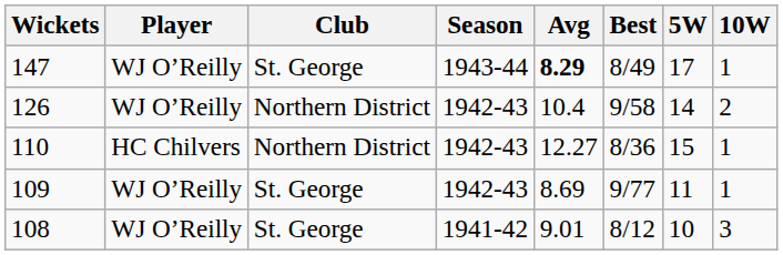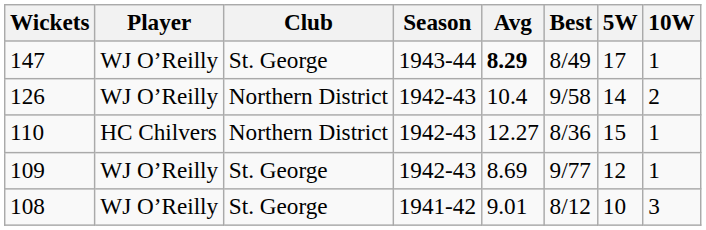 <table class="wikitable">
 <tr>
 <th>Wickets</th>
 <th>Player</th>
 <th>Club</th>
 <th>Season</th>
 <th>Avg</th>
 <th>Best</th>
 <th>5W</th>
 <th>10W</th>
 </tr>
 <tr>
 <td>147</td>
 <td>WJ O’Reilly</td>
 <td>St. George</td>
 <td>1943-44</td>
 <td><strong>8.29</strong></td>
 <td>8/49</td>
 <td>17</td>
 <td>1</td>
 </tr>
 <tr>
 <td>126</td>
 <td>WJ O’Reilly</td>
 <td>Northern District</td>
 <td>1942-43</td>
 <td>10.4</td>
 <td>9/58</td>
 <td>14</td>
 <td>2</td>
 </tr>
 <tr>
 <td>110</td>
 <td>HC Chilvers</td>
 <td>Northern District</td>
 <td>1942-43</td>
 <td>12.27</td>
 <td>8/36</td>
 <td>15</td>
 <td>1</td>
 </tr>
 <tr>
 <td>109</td>
 <td>WJ O’Reilly</td>
 <td>St. George</td>
 <td>1942-43</td>
 <td>8.69</td>
 <td>9/77</td>
-<td>11</td>
+<td>12</td>
 <td>1</td>
 </tr>
 <tr>
 <td>108</td>
 <td>WJ O’Reilly</td>
 <td>St. George</td>
 <td>1941-42</td>
 <td>9.01</td>
 <td>8/12</td>
 <td>10</td>
 <td>3</td>
 </tr>
 </table>
